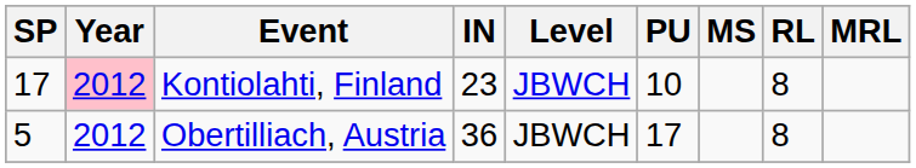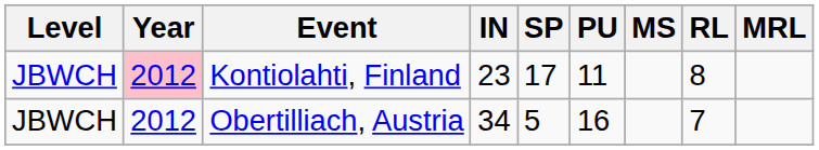 <table class="wikitable sortable">
 <tr>
-<th>SP</th>
+<th>Level</th>
 <th>Year</th>
 <th>Event</th>
 <th>IN</th>
-<th>Level</th>
+<th>SP</th>
 <th>PU</th>
 <th>MS</th>
 <th>RL</th>
 <th>MRL</th>
 </tr>
 <tr>
-<td>17</td>
+<td><a href='#'>JBWCH</a></td>
 <td style="background: pink;"><a href='#'>2012</a></td>
 <td> <a href='#'>Kontiolahti</a>, <a href='#'>Finland</a></td>
 <td>23</td>
-<td><a href='#'>JBWCH</a></td>
-<td>10</td>
+<td>17</td>
+<td>11</td>
 <td></td>
 <td>8</td>
 <td></td>
 </tr>
 <tr>
-<td>5</td>
+<td>JBWCH</td>
 <td><a href='#'>2012</a></td>
 <td> <a href='#'>Obertilliach</a>, <a href='#'>Austria</a></td>
-<td>36</td>
-<td>JBWCH</td>
-<td>17</td>
+<td>34</td>
+<td>5</td>
+<td>16</td>
 <td></td>
-<td>8</td>
+<td>7</td>
 <td></td>
 </tr>
 </table>
